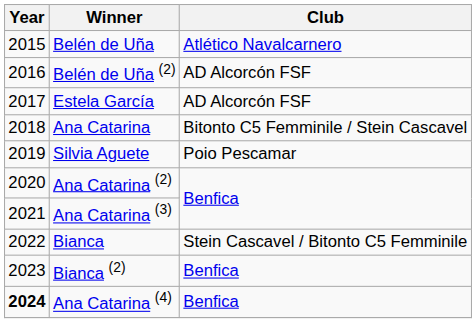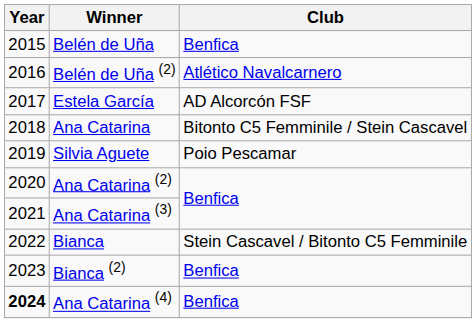 <table class="wikitable" style="width:450px;">
 <tr>
 <th>Year</th>
 <th>Winner</th>
 <th>Club</th>
 </tr>
 <tr>
 <td align="center">2015</td>
 <td> <a href='#'>Belén de Uña</a></td>
-<td> <a href='#'>Atlético Navalcarnero</a></td>
+<td> <a href='#'>Benfica</a></td>
 </tr>
 <tr>
 <td align="center">2016</td>
 <td> <a href='#'>Belén de Uña</a> <sup>(2)</sup></td>
-<td> AD Alcorcón FSF</td>
+<td> <a href='#'>Atlético Navalcarnero</a></td>
 </tr>
 <tr>
 <td align="center">2017</td>
 <td> <a href='#'>Estela García</a></td>
 <td> AD Alcorcón FSF</td>
 </tr>
 <tr>
 <td align="center">2018</td>
 <td> <a href='#'>Ana Catarina</a></td>
 <td> Bitonto C5 Femminile /  Stein Cascavel</td>
 </tr>
 <tr>
 <td align="center">2019</td>
 <td> <a href='#'>Silvia Aguete</a></td>
 <td> Poio Pescamar</td>
 </tr>
 <tr>
 <td align="center">2020</td>
 <td> <a href='#'>Ana Catarina</a> <sup>(2)</sup></td>
 <td rowspan="2"> <a href='#'>Benfica</a></td>
 </tr>
 <tr>
 <td align="center">2021</td>
 <td> <a href='#'>Ana Catarina</a> <sup>(3)</sup></td>
 </tr>
 <tr>
 <td align="center">2022</td>
 <td> <a href='#'>Bianca</a></td>
 <td> Stein Cascavel /  Bitonto C5 Femminile</td>
 </tr>
 <tr>
 <td align="center">2023</td>
 <td> <a href='#'>Bianca</a> <sup>(2)</sup></td>
 <td> <a href='#'>Benfica</a></td>
 </tr>
 <tr>
 <td align="center"><strong>2024</strong></td>
 <td> <a href='#'>Ana Catarina</a> <sup>(4)</sup></td>
 <td> <a href='#'>Benfica</a></td>
 </tr>
 <tr>
 </tr>
 </table>
